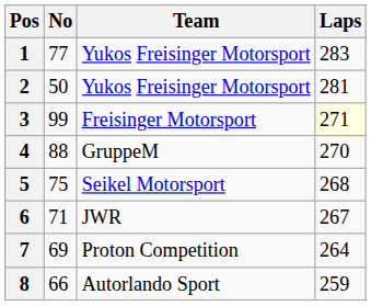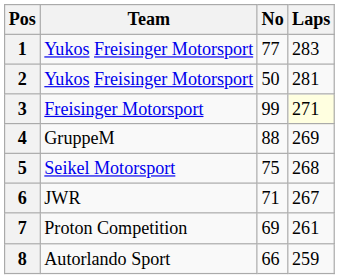 <table class="wikitable" style="font-size: 95%;">
 <tr>
 <th>Pos</th>
+<th>Team</th>
 <th>No</th>
-<th>Team</th>
 <th>Laps</th>
 </tr>
 <tr>
 <th>1</th>
+<td> <a href='#'>Yukos</a> <a href='#'>Freisinger Motorsport</a></td>
 <td>77</td>
-<td> <a href='#'>Yukos</a> <a href='#'>Freisinger Motorsport</a></td>
 <td>283</td>
 </tr>
 <tr>
 <th>2</th>
+<td> <a href='#'>Yukos</a> <a href='#'>Freisinger Motorsport</a></td>
 <td>50</td>
-<td> <a href='#'>Yukos</a> <a href='#'>Freisinger Motorsport</a></td>
 <td>281</td>
 </tr>
 <tr>
 <th>3</th>
+<td> <a href='#'>Freisinger Motorsport</a></td>
 <td>99</td>
-<td> <a href='#'>Freisinger Motorsport</a></td>
 <td style="background: lightyellow;">271</td>
 </tr>
 <tr>
 <th>4</th>
+<td> GruppeM</td>
 <td>88</td>
-<td> GruppeM</td>
-<td>270</td>
+<td>269</td>
 </tr>
 <tr>
 <th>5</th>
+<td> <a href='#'>Seikel Motorsport</a></td>
 <td>75</td>
-<td> <a href='#'>Seikel Motorsport</a></td>
 <td>268</td>
 </tr>
 <tr>
 <th>6</th>
+<td> JWR</td>
 <td>71</td>
-<td> JWR</td>
 <td>267</td>
 </tr>
 <tr>
 <th>7</th>
+<td> Proton Competition</td>
 <td>69</td>
-<td> Proton Competition</td>
-<td>264</td>
+<td>261</td>
 </tr>
 <tr>
 <th>8</th>
+<td> Autorlando Sport</td>
 <td>66</td>
-<td> Autorlando Sport</td>
 <td>259</td>
 </tr>
 </table>
